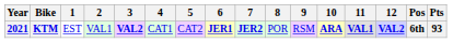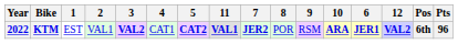 <table class="wikitable" style="text-align:center;">
 <tr>
 <th>Year</th>
 <th>Bike</th>
 <th>1</th>
 <th>2</th>
 <th>3</th>
 <th>4</th>
 <th>5</th>
-<th>6</th>
+<th>11</th>
 <th>7</th>
 <th>8</th>
 <th>9</th>
 <th>10</th>
-<th>11</th>
+<th>6</th>
 <th>12</th>
 <th>Pos</th>
 <th>Pts</th>
 </tr>
 <tr>
-<th><a href='#'>2021</a></th>
+<th><a href='#'>2022</a></th>
 <th><a href='#'>KTM</a></th>
 <td style="background:#FFFFFF;"><a href='#'>EST</a><br></td>
 <td style="background:#dfffdf;"><a href='#'>VAL1</a><br></td>
 <td style="background:#efcfff;"><strong><a href='#'>VAL2</a><br></strong></td>
 <td style="background:#dfffdf;"><a href='#'>CAT1</a><br></td>
-<td style="background:#efcfff;"><a href='#'>CAT2</a><br></td>
-<td style="background:#ffffbf;"><strong><a href='#'>JER1</a></strong><br></td>
+<td style="background:#efcfff;"><strong><a href='#'>CAT2</a><br></strong></td>
+<td style="background:#dfdfdf;"><strong><a href='#'>VAL1</a></strong><br></td>
 <td style="background:#dfffdf;"><strong><a href='#'>JER2</a></strong><br></td>
 <td style="background:#dfffdf;"><a href='#'>POR</a><br></td>
 <td style="background:#efcfff;"><a href='#'>RSM</a><br></td>
 <td style="background:#ffffbf;"><strong><a href='#'>ARA</a></strong><br></td>
-<td style="background:#dfdfdf;"><strong><a href='#'>VAL1</a></strong><br></td>
+<td style="background:#ffffbf;"><strong><a href='#'>JER1</a></strong><br></td>
 <td style="background:#cfcfff;"><strong><a href='#'>VAL2</a></strong><br></td>
 <th>6th</th>
-<th>93</th>
+<th>96</th>
 </tr>
 </table>
